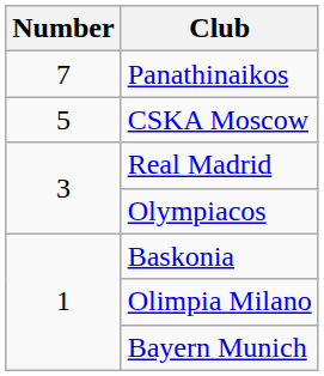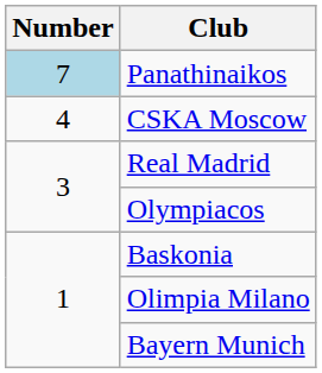 <table class="wikitable sortable">
 <tr>
 <th>Number</th>
 <th>Club</th>
 </tr>
 <tr>
-<td style="text-align:center;">7</td>
+<td style="background: lightblue; text-align:center;">7</td>
 <td> <a href='#'>Panathinaikos</a></td>
 </tr>
 <tr>
-<td style="text-align:center;">5</td>
+<td style="text-align:center;">4</td>
 <td> <a href='#'>CSKA Moscow</a></td>
 </tr>
 <tr>
 <td rowspan="2" style="text-align:center;">3</td>
 <td> <a href='#'>Real Madrid</a></td>
 </tr>
 <tr>
 <td> <a href='#'>Olympiacos</a></td>
 </tr>
 <tr>
 <td rowspan=3 style="text-align:center;">1</td>
 <td> <a href='#'>Baskonia</a></td>
 </tr>
 <tr>
 <td> <a href='#'>Olimpia Milano</a></td>
 </tr>
 <tr>
 <td> <a href='#'>Bayern Munich</a></td>
 </tr>
 </table>
